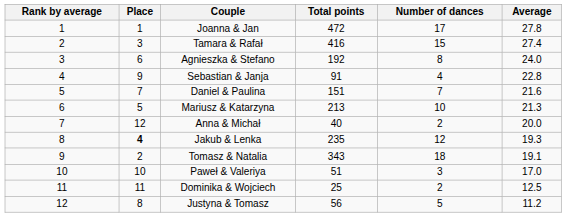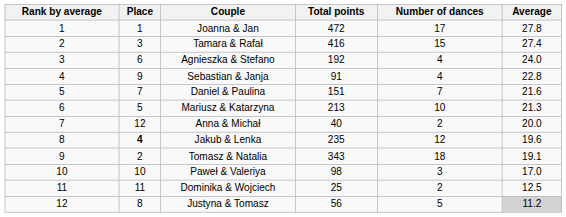 <table class="wikitable sortable"  style="margin:auto; text-align:center; white-space:nowrap; width:70%;">
 <tr>
 <th>Rank by average</th>
 <th>Place</th>
 <th>Couple</th>
 <th>Total points</th>
 <th>Number of dances</th>
 <th>Average </th>
 </tr>
 <tr>
 <td>1</td>
 <td>1</td>
 <td>Joanna & Jan</td>
 <td>472</td>
 <td>17</td>
 <td>27.8</td>
 </tr>
 <tr>
 <td>2</td>
 <td>3</td>
 <td>Tamara & Rafał</td>
 <td>416</td>
 <td>15</td>
 <td>27.4</td>
 </tr>
 <tr>
 <td>3</td>
 <td>6</td>
 <td>Agnieszka & Stefano</td>
 <td>192</td>
-<td>8</td>
+<td>4</td>
 <td>24.0</td>
 </tr>
 <tr>
 <td>4</td>
 <td>9</td>
 <td>Sebastian & Janja</td>
 <td>91</td>
 <td>4</td>
 <td>22.8</td>
 </tr>
 <tr>
 <td>5</td>
 <td>7</td>
 <td>Daniel & Paulina</td>
 <td>151</td>
 <td>7</td>
 <td>21.6</td>
 </tr>
 <tr>
 <td>6</td>
 <td>5</td>
 <td>Mariusz & Katarzyna</td>
 <td>213</td>
 <td>10</td>
 <td>21.3</td>
 </tr>
 <tr>
 <td>7</td>
 <td>12</td>
 <td>Anna & Michał</td>
 <td>40</td>
 <td>2</td>
 <td>20.0</td>
 </tr>
 <tr>
 <td>8</td>
 <td><strong>4</strong></td>
 <td>Jakub & Lenka</td>
 <td>235</td>
 <td>12</td>
-<td>19.3</td>
+<td>19.6</td>
 </tr>
 <tr>
 <td>9</td>
 <td>2</td>
 <td>Tomasz & Natalia</td>
 <td>343</td>
 <td>18</td>
 <td>19.1</td>
 </tr>
 <tr>
 <td>10</td>
 <td>10</td>
 <td>Paweł & Valeriya</td>
-<td>51</td>
+<td>98</td>
 <td>3</td>
 <td>17.0</td>
 </tr>
 <tr>
 <td>11</td>
 <td>11</td>
 <td>Dominika & Wojciech</td>
 <td>25</td>
 <td>2</td>
 <td>12.5</td>
 </tr>
 <tr>
 <td>12</td>
 <td>8</td>
 <td>Justyna & Tomasz</td>
 <td>56</td>
 <td>5</td>
-<td>11.2</td>
+<td style="background: lightgrey;">11.2</td>
 </tr>
 </table>
